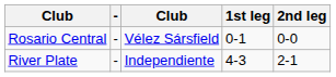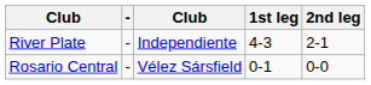 <table class="wikitable" style="text-align:left;">
 <tr>
 <th>Club</th>
 <th>-</th>
 <th>Club</th>
 <th>1st leg</th>
 <th>2nd leg</th>
 </tr>
 <tr>
+<td><a href='#'>River Plate</a></td>
+<td>-</td>
+<td><a href='#'>Independiente</a></td>
+<td>4-3</td>
+<td>2-1</td>
+</tr>
+<tr>
 <td><a href='#'>Rosario Central</a></td>
 <td>-</td>
 <td><a href='#'>Vélez Sársfield</a></td>
 <td>0-1</td>
 <td>0-0</td>
 </tr>
-<tr>
-<td><a href='#'>River Plate</a></td>
-<td>-</td>
-<td><a href='#'>Independiente</a></td>
-<td>4-3</td>
-<td>2-1</td>
-</tr>
 </table>
